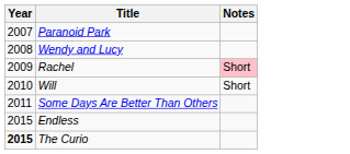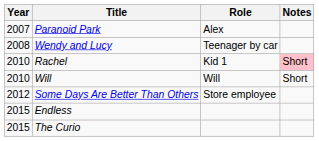 <table class="wikitable sortable">
 <tr>
 <th>Year</th>
 <th>Title</th>
+<th>Role</th>
 <th class="unsortable">Notes</th>
 </tr>
 <tr>
 <td>2007</td>
 <td><em><a href='#'>Paranoid Park</a></em></td>
+<td>Alex</td>
 <td></td>
 </tr>
 <tr>
 <td>2008</td>
 <td><em><a href='#'>Wendy and Lucy</a></em></td>
+<td>Teenager by car</td>
 <td></td>
 </tr>
 <tr>
-<td>2009</td>
+<td>2010</td>
 <td><em>Rachel</em></td>
+<td>Kid 1</td>
 <td style="background: pink;">Short</td>
 </tr>
 <tr>
 <td>2010</td>
 <td><em>Will</em></td>
+<td>Will</td>
 <td>Short</td>
 </tr>
 <tr>
-<td>2011</td>
+<td>2012</td>
 <td><em><a href='#'>Some Days Are Better Than Others</a></em></td>
+<td>Store employee</td>
 <td></td>
 </tr>
 <tr>
 <td>2015</td>
 <td><em>Endless</em></td>
 <td></td>
+<td></td>
 </tr>
 <tr>
-<td><strong>2015</strong></td>
+<td>2015</td>
 <td><em>The Curio</em></td>
+<td></td>
 <td></td>
 </tr>
 </table>
